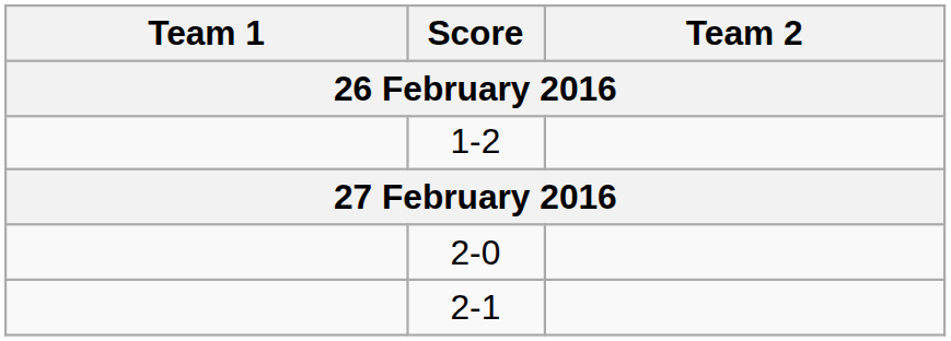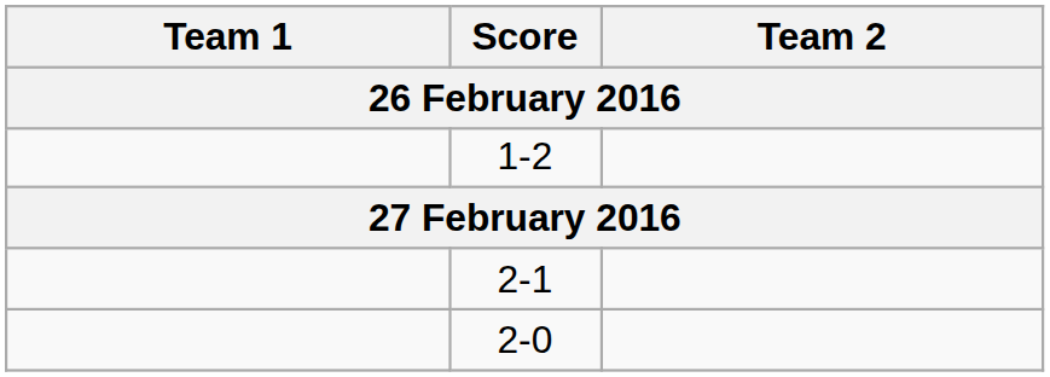 <table class="wikitable" style="text-align: center; font-size:90% ">
 <tr>
 <th align="right" width="160">Team 1</th>
 <th width="50">Score</th>
 <th align="left" width="160">Team 2</th>
 </tr>
 <tr>
 <th colspan=3>26 February 2016</th>
 </tr>
 <tr>
 <td align=right></td>
 <td align=center>1-2</td>
 <td align=left></td>
 </tr>
 <tr>
 <th colspan=3>27 February 2016</th>
 </tr>
 <tr>
 <td align=right></td>
-<td align=center>2-0</td>
+<td align=center>2-1</td>
 <td align=left></td>
 </tr>
 <tr>
 <td align=right></td>
-<td align=center>2-1</td>
+<td align=center>2-0</td>
 <td align=left></td>
 </tr>
 </table>
